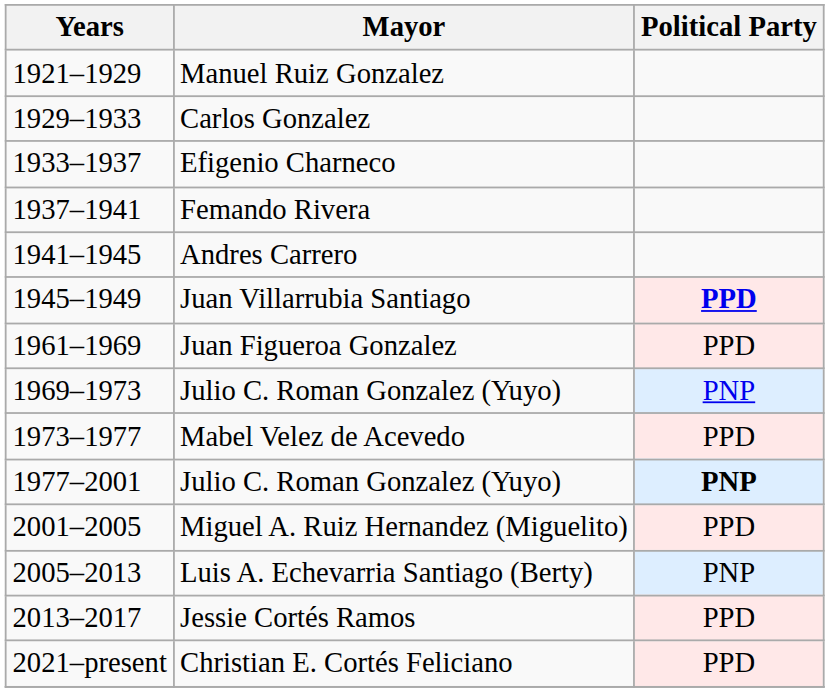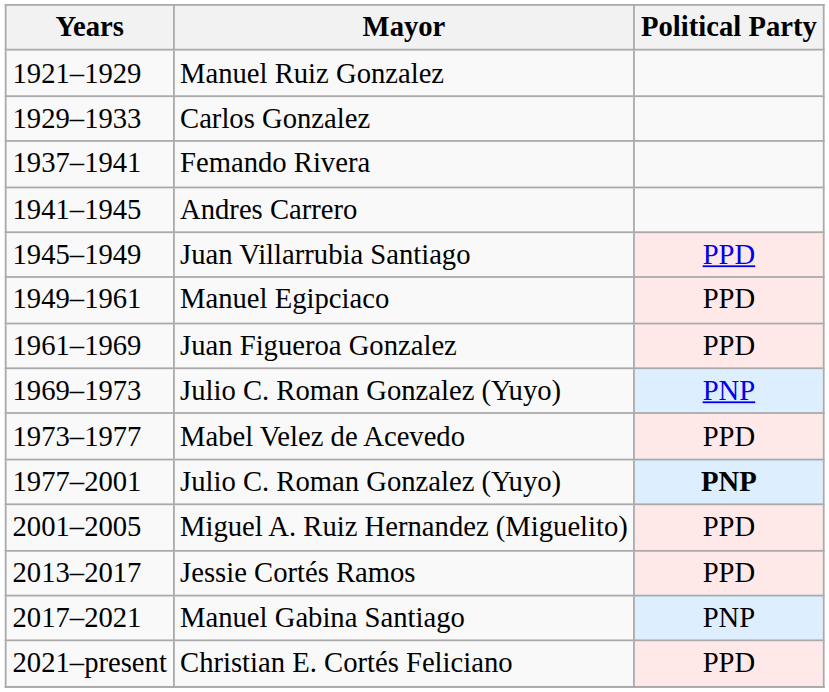 <table class="wikitable" style="margin-left: auto; margin-right: auto">
 <tr>
 <th>Years</th>
 <th>Mayor</th>
 <th>Political Party</th>
 </tr>
 <tr>
 <td>1921–1929</td>
 <td>Manuel Ruiz Gonzalez</td>
 <td></td>
 </tr>
 <tr>
 <td>1929–1933</td>
 <td>Carlos Gonzalez</td>
 <td></td>
 </tr>
 <tr>
-<td>1933–1937</td>
-<td>Efigenio Charneco</td>
-<td></td>
-</tr>
-<tr>
 <td>1937–1941</td>
 <td>Femando Rivera</td>
 <td></td>
 </tr>
 <tr>
 <td>1941–1945</td>
 <td>Andres Carrero</td>
 <td></td>
 </tr>
 <tr>
 <td>1945–1949</td>
 <td>Juan Villarrubia Santiago</td>
-<td bgcolor=#FFE8E8 align=center><strong><a href='#'>PPD</a></strong></td>
+<td bgcolor=#FFE8E8 align=center><a href='#'>PPD</a></td>
+</tr>
+<tr>
+<td>1949–1961</td>
+<td>Manuel Egipciaco</td>
+<td bgcolor=#FFE8E8 align=center>PPD</td>
 </tr>
 <tr>
 <td>1961–1969</td>
 <td>Juan Figueroa Gonzalez</td>
 <td bgcolor=#FFE8E8 align=center>PPD</td>
 </tr>
 <tr>
 <td>1969–1973</td>
 <td>Julio C. Roman Gonzalez (Yuyo)</td>
 <td bgcolor=#DDEEFF align=center><a href='#'>PNP</a></td>
 </tr>
 <tr>
 <td>1973–1977</td>
 <td>Mabel Velez de Acevedo</td>
 <td bgcolor=#FFE8E8 align=center>PPD</td>
 </tr>
 <tr>
 <td>1977–2001</td>
 <td>Julio C. Roman Gonzalez (Yuyo)</td>
 <td bgcolor=#DDEEFF align=center><strong>PNP</strong></td>
 </tr>
 <tr>
 <td>2001–2005</td>
 <td>Miguel A. Ruiz Hernandez (Miguelito)</td>
 <td bgcolor=#FFE8E8 align=center>PPD</td>
 </tr>
 <tr>
-<td>2005–2013</td>
-<td>Luis A. Echevarria Santiago (Berty)</td>
-<td bgcolor=#DDEEFF align=center>PNP</td>
-</tr>
-<tr>
 <td>2013–2017</td>
 <td>Jessie Cortés Ramos</td>
 <td bgcolor=#FFE8E8 align=center>PPD</td>
+</tr>
+<tr>
+<td>2017–2021</td>
+<td>Manuel Gabina Santiago</td>
+<td bgcolor=#DDEEFF align=center>PNP</td>
 </tr>
 <tr>
 <td>2021–present</td>
 <td>Christian E. Cortés Feliciano</td>
 <td bgcolor=FFE8E8 align=center>PPD</td>
 </tr>
 <tr>
 </tr>
 </table>
